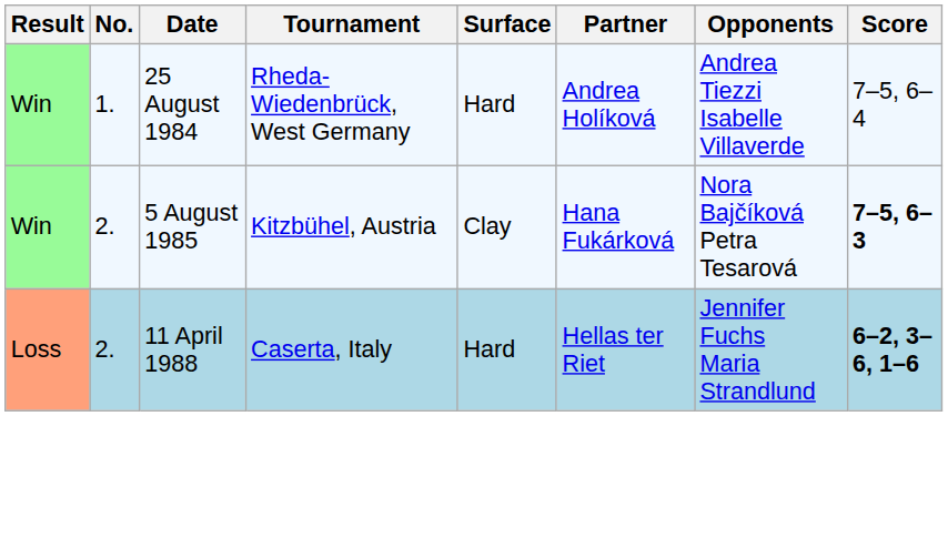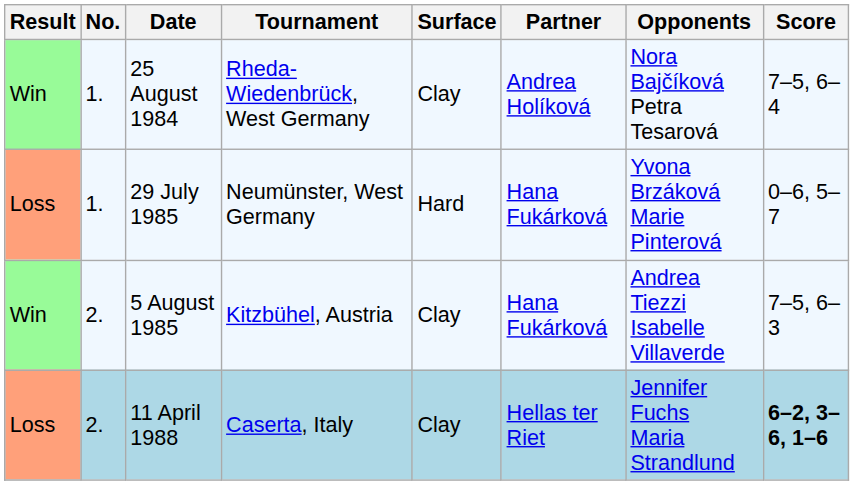 <table class="sortable wikitable" style=font-size:97%>
 <tr>
 <th>Result</th>
 <th>No.</th>
 <th>Date</th>
 <th>Tournament</th>
 <th>Surface</th>
 <th>Partner</th>
 <th>Opponents</th>
 <th>Score</th>
 </tr>
 <tr style="background:#f0f8ff;">
 <td style="background:#98fb98;">Win</td>
 <td>1.</td>
 <td>25 August 1984</td>
 <td><a href='#'>Rheda-Wiedenbrück</a>, West Germany</td>
+<td>Clay</td>
+<td> <a href='#'>Andrea Holíková</a></td>
+<td> <a href='#'>Nora Bajčíková</a> <br>  Petra Tesarová</td>
+<td>7–5, 6–4</td>
+</tr>
+<tr style="background:#f0f8ff;">
+<td style="background:#ffa07a;">Loss</td>
+<td>1.</td>
+<td>29 July 1985</td>
+<td>Neumünster, West Germany</td>
 <td>Hard</td>
-<td> <a href='#'>Andrea Holíková</a></td>
-<td> <a href='#'>Andrea Tiezzi</a> <br>  <a href='#'>Isabelle Villaverde</a></td>
-<td>7–5, 6–4</td>
+<td> <a href='#'>Hana Fukárková</a></td>
+<td> <a href='#'>Yvona Brzáková</a> <br>  <a href='#'>Marie Pinterová</a></td>
+<td>0–6, 5–7</td>
 </tr>
 <tr style="background:#f0f8ff;">
 <td style="background:#98fb98;">Win</td>
 <td>2.</td>
 <td>5 August 1985</td>
 <td><a href='#'>Kitzbühel</a>, Austria</td>
 <td>Clay</td>
 <td> <a href='#'>Hana Fukárková</a></td>
-<td> <a href='#'>Nora Bajčíková</a> <br>  Petra Tesarová</td>
-<td><strong>7–5, 6–3</strong></td>
+<td> <a href='#'>Andrea Tiezzi</a> <br>  <a href='#'>Isabelle Villaverde</a></td>
+<td>7–5, 6–3</td>
 </tr>
 <tr style="background:lightblue;">
 <td style="background:#ffa07a;">Loss</td>
 <td>2.</td>
 <td>11 April 1988</td>
 <td><a href='#'>Caserta</a>, Italy</td>
-<td>Hard</td>
+<td>Clay</td>
 <td> <a href='#'>Hellas ter Riet</a></td>
 <td> <a href='#'>Jennifer Fuchs</a>  <br>  <a href='#'>Maria Strandlund</a></td>
 <td><strong>6–2, 3–6, 1–6</strong></td>
 </tr>
 </table>
